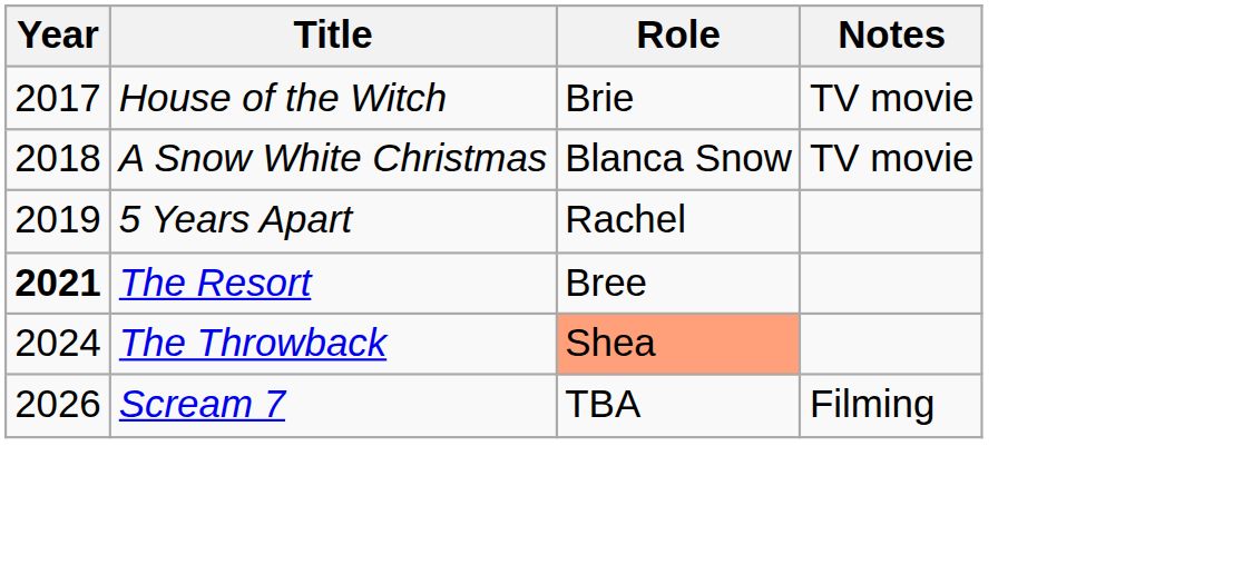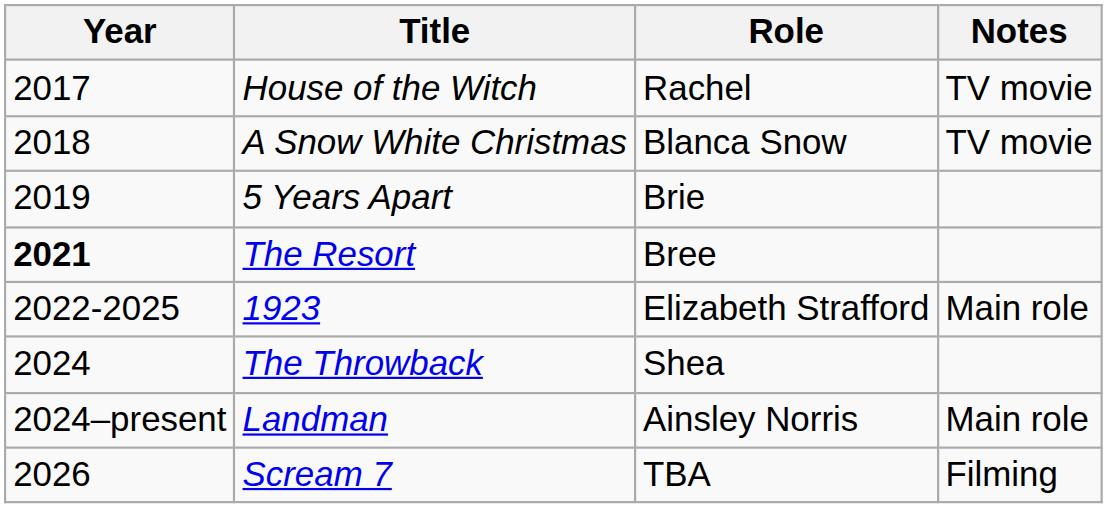 <table class="wikitable sortable">
 <tr>
 <th>Year</th>
 <th>Title</th>
 <th>Role</th>
 <th>Notes</th>
 </tr>
 <tr>
 <td>2017</td>
 <td><em>House of the Witch</em></td>
-<td>Brie</td>
+<td>Rachel</td>
 <td>TV movie</td>
 </tr>
 <tr>
 <td>2018</td>
 <td><em>A Snow White Christmas</em></td>
 <td>Blanca Snow</td>
 <td>TV movie</td>
 </tr>
 <tr>
 <td>2019</td>
 <td><em>5 Years Apart</em></td>
-<td>Rachel</td>
+<td>Brie</td>
 <td></td>
 </tr>
 <tr>
 <td><strong>2021</strong></td>
 <td><em><a href='#'>The Resort</a></em></td>
 <td>Bree</td>
 <td></td>
 </tr>
 <tr>
+<td>2022-2025</td>
+<td><em><a href='#'>1923</a></em></td>
+<td>Elizabeth Strafford</td>
+<td>Main role</td>
+</tr>
+<tr>
 <td>2024</td>
 <td><em><a href='#'>The Throwback</a></em></td>
-<td style="background: lightsalmon;">Shea</td>
+<td>Shea</td>
 <td></td>
+</tr>
+<tr>
+<td>2024–present</td>
+<td><em><a href='#'>Landman</a></em></td>
+<td>Ainsley Norris</td>
+<td>Main role</td>
 </tr>
 <tr>
 <td>2026</td>
 <td><em><a href='#'>Scream 7</a></em></td>
 <td>TBA</td>
 <td>Filming</td>
 </tr>
 </table>
